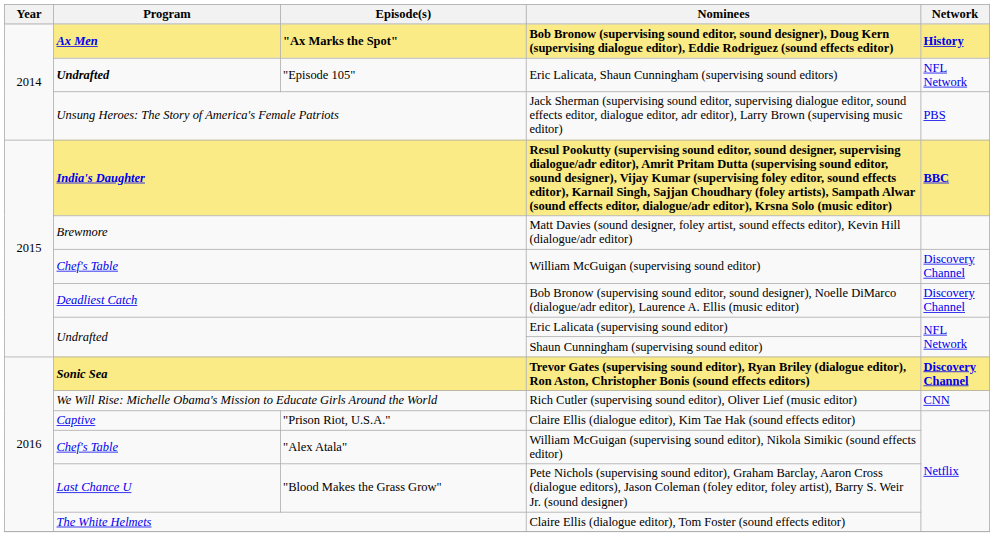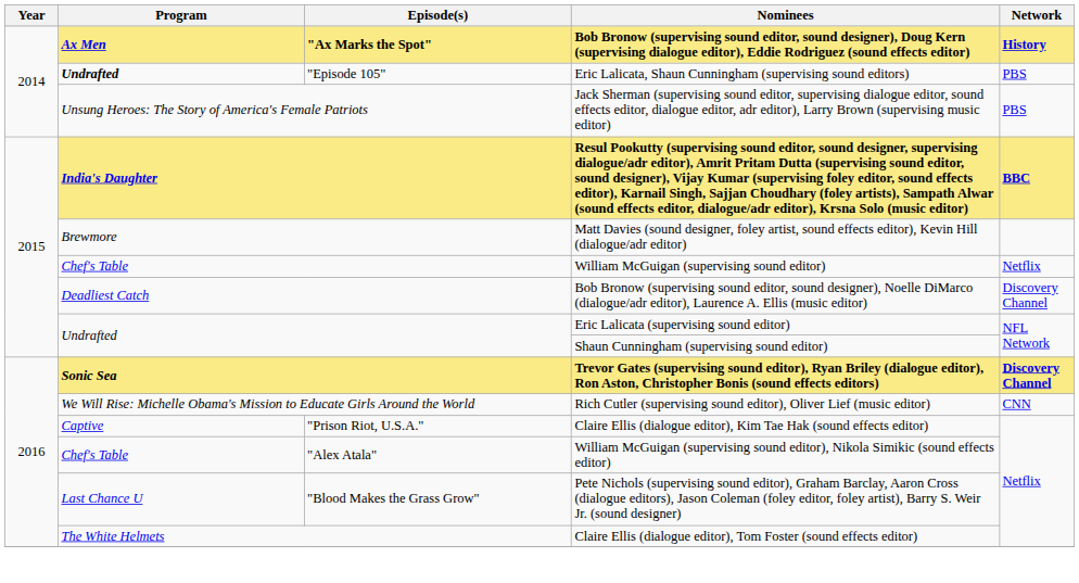 <table class="wikitable" style="width:100%">
 <tr bgcolor="#bebebe">
 <th width="5%">Year</th>
 <th width="23%">Program</th>
 <th width="25%">Episode(s)</th>
 <th width="40%">Nominees</th>
 <th width="7%">Network</th>
 </tr>
 <tr>
 <td rowspan=3 style="text-align:center">2014</td>
 <td style="background:#FAEB86;"><strong><em><a href='#'>Ax Men</a></em></strong></td>
 <td style="background:#FAEB86;"><strong>"Ax Marks the Spot"</strong></td>
 <td style="background:#FAEB86;"><strong>Bob Bronow (supervising sound editor, sound designer), Doug Kern (supervising dialogue editor), Eddie Rodriguez (sound effects editor)</strong></td>
 <td style="background:#FAEB86;"><strong><a href='#'>History</a></strong></td>
 </tr>
 <tr>
 <td><strong><em>Undrafted</em></strong></td>
 <td>"Episode 105"</td>
 <td>Eric Lalicata, Shaun Cunningham (supervising sound editors)</td>
-<td><a href='#'>NFL Network</a></td>
+<td><a href='#'>PBS</a></td>
 </tr>
 <tr>
 <td colspan="2"><em>Unsung Heroes: The Story of America's Female Patriots</em></td>
 <td>Jack Sherman (supervising sound editor, supervising dialogue editor, sound effects editor, dialogue editor, adr editor), Larry Brown (supervising music editor)</td>
 <td><a href='#'>PBS</a></td>
 </tr>
 <tr>
 <td rowspan=6 style="text-align:center">2015</td>
 <td colspan="2" style="background:#FAEB86;"><strong><em><a href='#'>India's Daughter</a></em></strong></td>
 <td style="background:#FAEB86;"><strong>Resul Pookutty (supervising sound editor, sound designer, supervising dialogue/adr editor), Amrit Pritam Dutta (supervising sound editor, sound designer), Vijay Kumar (supervising foley editor, sound effects editor), Karnail Singh, Sajjan Choudhary (foley artists), Sampath Alwar (sound effects editor, dialogue/adr editor), Krsna Solo (music editor)</strong></td>
 <td style="background:#FAEB86;"><strong><a href='#'>BBC</a></strong></td>
 </tr>
 <tr>
 <td colspan="2"><em>Brewmore</em></td>
 <td>Matt Davies (sound designer, foley artist, sound effects editor), Kevin Hill (dialogue/adr editor)</td>
 <td></td>
 </tr>
 <tr>
 <td colspan="2"><em><a href='#'>Chef's Table</a></em></td>
 <td>William McGuigan (supervising sound editor)</td>
-<td><a href='#'>Discovery Channel</a></td>
+<td><a href='#'>Netflix</a></td>
 </tr>
 <tr>
 <td colspan="2"><em><a href='#'>Deadliest Catch</a></em></td>
 <td>Bob Bronow (supervising sound editor, sound designer), Noelle DiMarco (dialogue/adr editor), Laurence A. Ellis (music editor)</td>
 <td><a href='#'>Discovery Channel</a></td>
 </tr>
 <tr>
 <td colspan="2" rowspan="2"><em>Undrafted</em></td>
 <td>Eric Lalicata (supervising sound editor)</td>
 <td rowspan="2"><a href='#'>NFL Network</a></td>
 </tr>
 <tr>
 <td>Shaun Cunningham (supervising sound editor)</td>
 </tr>
 <tr>
 <td rowspan=6 style="text-align:center">2016</td>
 <td colspan="2" style="background:#FAEB86;"><strong><em>Sonic Sea</em></strong></td>
 <td style="background:#FAEB86;"><strong>Trevor Gates (supervising sound editor), Ryan Briley (dialogue editor), Ron Aston, Christopher Bonis (sound effects editors)</strong></td>
 <td style="background:#FAEB86;"><strong><a href='#'>Discovery Channel</a></strong></td>
 </tr>
 <tr>
 <td colspan="2"><em>We Will Rise: Michelle Obama's Mission to Educate Girls Around the World</em></td>
 <td>Rich Cutler (supervising sound editor), Oliver Lief (music editor)</td>
 <td><a href='#'>CNN</a></td>
 </tr>
 <tr>
 <td><em><a href='#'>Captive</a></em></td>
 <td>"Prison Riot, U.S.A."</td>
 <td>Claire Ellis (dialogue editor), Kim Tae Hak (sound effects editor)</td>
 <td rowspan="4"><a href='#'>Netflix</a></td>
 </tr>
 <tr>
 <td><em><a href='#'>Chef's Table</a></em></td>
 <td>"Alex Atala"</td>
 <td>William McGuigan (supervising sound editor), Nikola Simikic (sound effects editor)</td>
 </tr>
 <tr>
 <td><em><a href='#'>Last Chance U</a></em></td>
 <td>"Blood Makes the Grass Grow"</td>
 <td>Pete Nichols (supervising sound editor), Graham Barclay, Aaron Cross (dialogue editors), Jason Coleman (foley editor, foley artist), Barry S. Weir Jr. (sound designer)</td>
 </tr>
 <tr>
 <td colspan="2"><em><a href='#'>The White Helmets</a></em></td>
 <td>Claire Ellis (dialogue editor), Tom Foster (sound effects editor)</td>
 </tr>
 <tr>
 </tr>
 </table>
